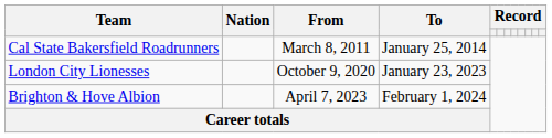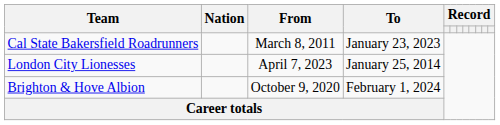 <table class="wikitable" style="text-align: center">
 <tr>
 <th rowspan="2">Team</th>
 <th rowspan="2">Nation</th>
 <th rowspan="2">From</th>
 <th rowspan="2">To</th>
 <th colspan="8">Record</th>
 </tr>
 <tr>
 <th></th>
 <th></th>
 <th></th>
 <th></th>
 <th></th>
 <th></th>
 <th></th>
 <th></th>
 </tr>
 <tr>
 <td align="left"><a href='#'>Cal State Bakersfield Roadrunners</a></td>
 <td align="left"></td>
 <td>March 8, 2011</td>
-<td>January 25, 2014<br></td>
+<td>January 23, 2023<br></td>
 </tr>
 <tr>
 <td align="left"><a href='#'>London City Lionesses</a></td>
 <td align="left"></td>
-<td>October 9, 2020</td>
-<td>January 23, 2023<br></td>
+<td>April 7, 2023</td>
+<td>January 25, 2014<br></td>
 </tr>
 <tr>
 <td align="left"><a href='#'>Brighton & Hove Albion</a></td>
 <td align="left"></td>
-<td>April 7, 2023</td>
+<td>October 9, 2020</td>
 <td>February 1, 2024<br></td>
 </tr>
 <tr>
 <th colspan="4">Career totals<br></th>
 </tr>
 </table>
